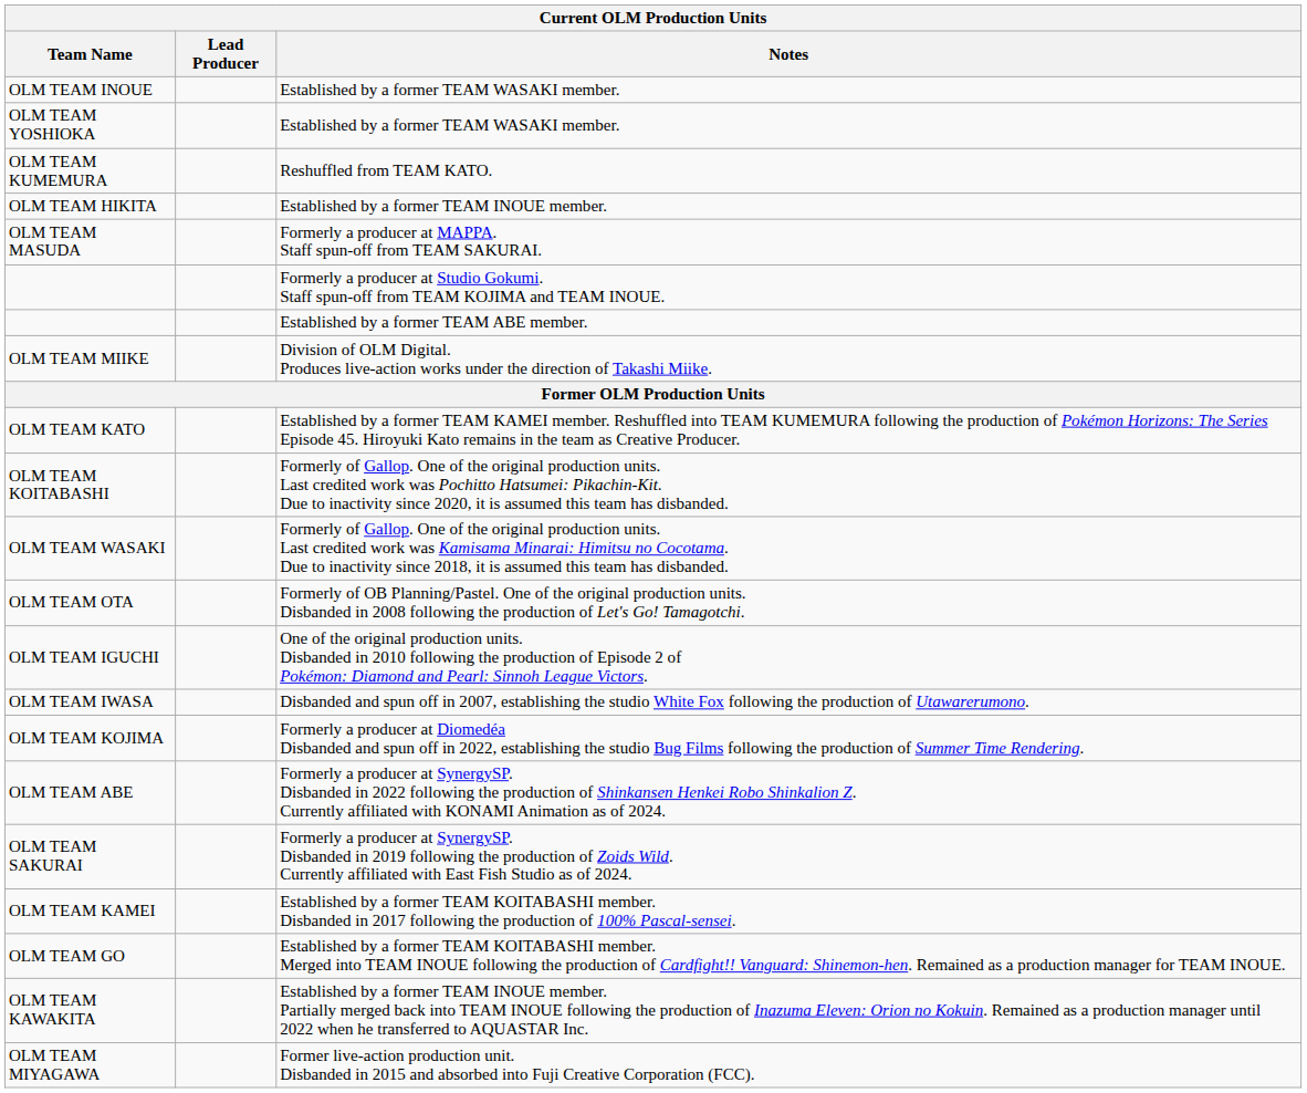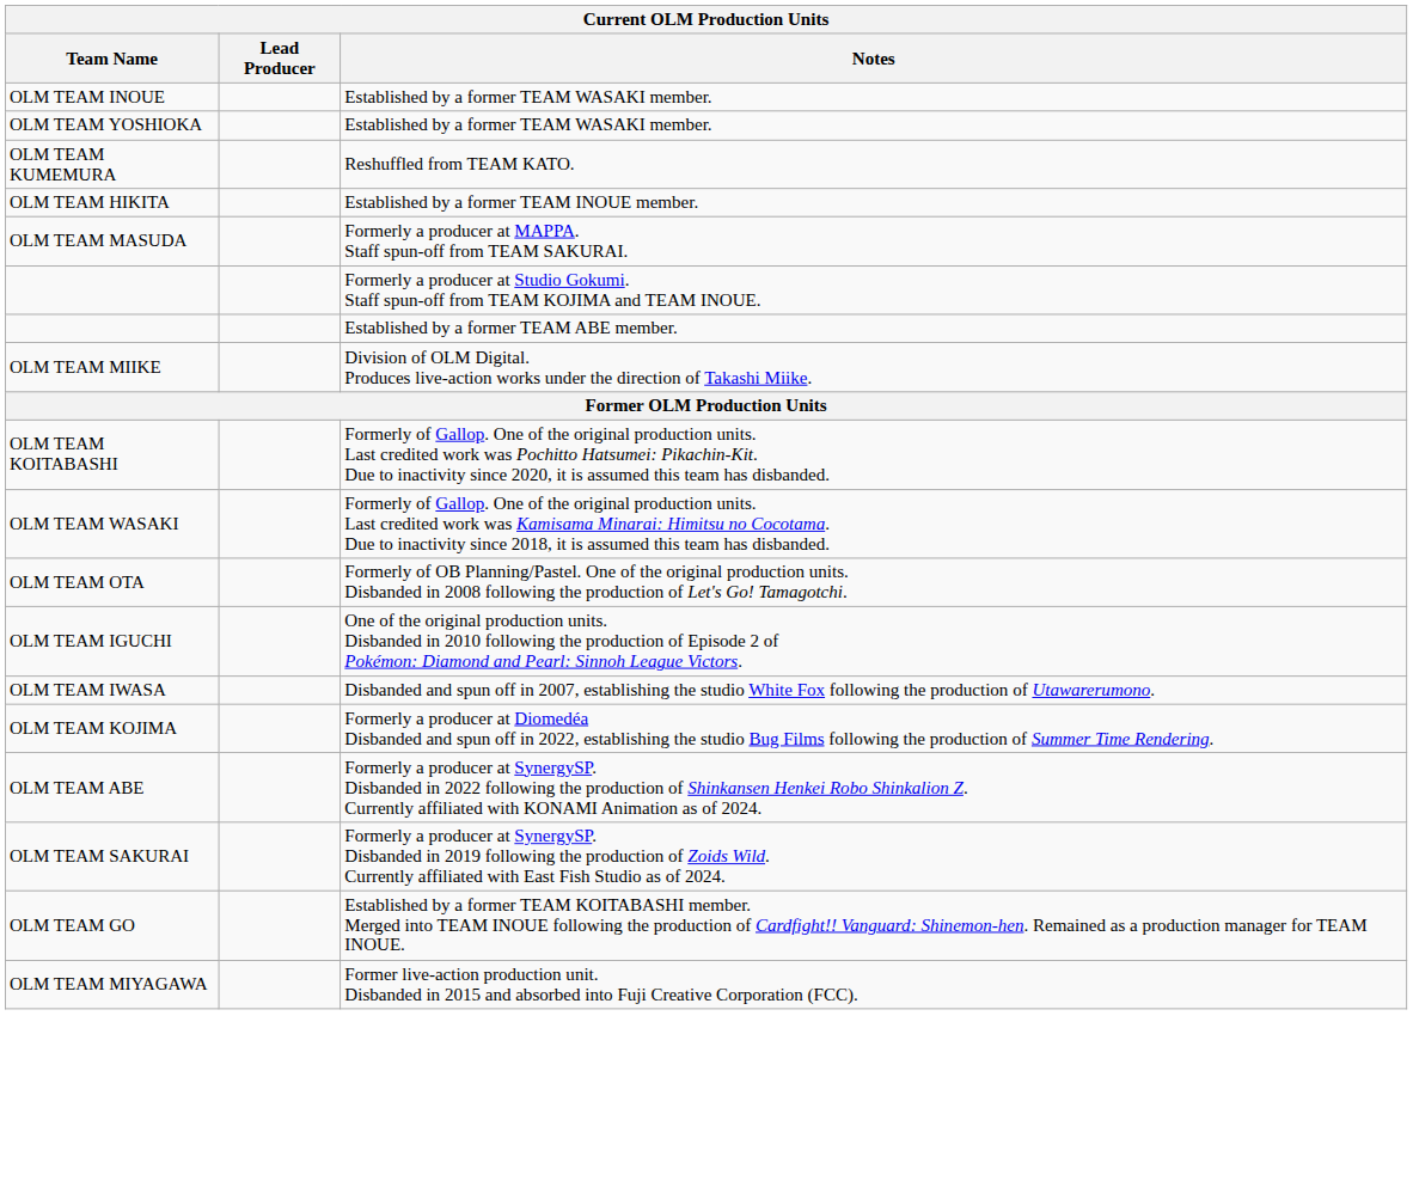 <table class="wikitable">
 <tr>
 <th colspan="3">Current OLM Production Units</th>
 </tr>
 <tr>
 <th>Team Name</th>
 <th>Lead Producer</th>
 <th>Notes</th>
 </tr>
 <tr>
 <td>OLM TEAM INOUE</td>
 <td></td>
 <td>Established by a former TEAM WASAKI member.</td>
 </tr>
 <tr>
 <td>OLM TEAM YOSHIOKA</td>
 <td></td>
 <td>Established by a former TEAM WASAKI member.</td>
 </tr>
 <tr>
 <td>OLM TEAM KUMEMURA</td>
 <td></td>
 <td>Reshuffled from TEAM KATO.</td>
 </tr>
 <tr>
 <td>OLM TEAM HIKITA</td>
 <td></td>
 <td>Established by a former TEAM INOUE member.</td>
 </tr>
 <tr>
 <td>OLM TEAM MASUDA</td>
 <td></td>
 <td>Formerly a producer at <a href='#'>MAPPA</a>.<br>Staff spun-off from TEAM SAKURAI.</td>
 </tr>
 <tr>
 <td></td>
 <td></td>
 <td>Formerly a producer at <a href='#'>Studio Gokumi</a>.<br>Staff spun-off from TEAM KOJIMA and TEAM INOUE.</td>
 </tr>
 <tr>
 <td></td>
 <td></td>
 <td>Established by a former TEAM ABE member.</td>
 </tr>
 <tr>
 <td>OLM TEAM MIIKE</td>
 <td></td>
 <td>Division of OLM Digital.<br>Produces live-action works under the direction of <a href='#'>Takashi Miike</a>.</td>
 </tr>
 <tr>
 <th colspan="3">Former OLM Production Units</th>
 </tr>
 <tr>
-<td>OLM TEAM KATO</td>
-<td></td>
-<td>Established by a former TEAM KAMEI member. Reshuffled into TEAM KUMEMURA following the production of <em><a href='#'>Pokémon Horizons: The Series</a></em> Episode 45. Hiroyuki Kato remains in the team as Creative Producer.</td>
-</tr>
-<tr>
 <td>OLM TEAM KOITABASHI</td>
 <td></td>
 <td>Formerly of <a href='#'>Gallop</a>. One of the original production units.<br>Last credited work was <em>Pochitto Hatsumei: Pikachin-Kit</em>. <br>Due to inactivity since 2020, it is assumed this team has disbanded.</td>
 </tr>
 <tr>
 <td>OLM TEAM WASAKI</td>
 <td></td>
 <td>Formerly of <a href='#'>Gallop</a>. One of the original production units.<br>Last credited work was <em><a href='#'>Kamisama Minarai: Himitsu no Cocotama</a></em>.<br>Due to inactivity since 2018, it is assumed this team has disbanded.</td>
 </tr>
 <tr>
 <td>OLM TEAM OTA</td>
 <td></td>
 <td>Formerly of OB Planning/Pastel. One of the original production units.<br>Disbanded in 2008 following the production of <em>Let's Go! Tamagotchi</em>.</td>
 </tr>
 <tr>
 <td>OLM TEAM IGUCHI</td>
 <td></td>
 <td>One of the original production units.<br>Disbanded in 2010 following the production of Episode 2 of<br><em><a href='#'>Pokémon: Diamond and Pearl: Sinnoh League Victors</a></em>.</td>
 </tr>
 <tr>
 <td>OLM TEAM IWASA</td>
 <td></td>
 <td>Disbanded and spun off in 2007, establishing the studio <a href='#'>White Fox</a> following the production of <em><a href='#'>Utawarerumono</a></em>.</td>
 </tr>
 <tr>
 <td>OLM TEAM KOJIMA</td>
 <td></td>
 <td>Formerly a producer at <a href='#'>Diomedéa</a><br>Disbanded and spun off in 2022, establishing the studio <a href='#'>Bug Films</a> following the production of <em><a href='#'>Summer Time Rendering</a></em>.</td>
 </tr>
 <tr>
 <td>OLM TEAM ABE</td>
 <td></td>
 <td>Formerly a producer at <a href='#'>SynergySP</a>.<br>Disbanded in 2022 following the production of <em><a href='#'>Shinkansen Henkei Robo Shinkalion Z</a></em>.<br>Currently affiliated with KONAMI Animation as of 2024.</td>
 </tr>
 <tr>
 <td>OLM TEAM SAKURAI</td>
 <td></td>
 <td>Formerly a producer at <a href='#'>SynergySP</a>.<br>Disbanded in 2019 following the production of <em><a href='#'>Zoids Wild</a></em>.<br>Currently affiliated with East Fish Studio as of 2024.</td>
 </tr>
 <tr>
-<td>OLM TEAM KAMEI</td>
-<td></td>
-<td>Established by a former TEAM KOITABASHI member.<br>Disbanded in 2017 following the production of <em><a href='#'>100% Pascal-sensei</a></em>.</td>
-</tr>
-<tr>
 <td>OLM TEAM GO</td>
 <td></td>
 <td>Established by a former TEAM KOITABASHI member.<br>Merged into TEAM INOUE following the production of <em><a href='#'>Cardfight!! Vanguard: Shinemon-hen</a></em>. Remained as a production manager for TEAM INOUE.</td>
-</tr>
-<tr>
-<td>OLM TEAM KAWAKITA</td>
-<td></td>
-<td>Established by a former TEAM INOUE member.<br>Partially merged back into TEAM INOUE following the production of <em><a href='#'>Inazuma Eleven: Orion no Kokuin</a></em>. Remained as a production manager until 2022 when he transferred to AQUASTAR Inc.</td>
 </tr>
 <tr>
 <td>OLM TEAM MIYAGAWA</td>
 <td></td>
 <td>Former live-action production unit.<br>Disbanded in 2015 and absorbed into Fuji Creative Corporation (FCC).</td>
 </tr>
 </table>
